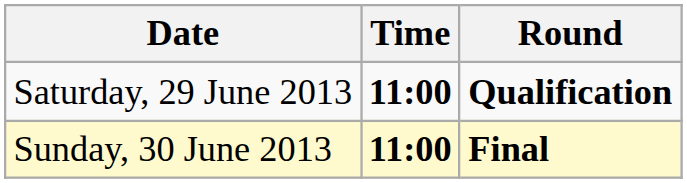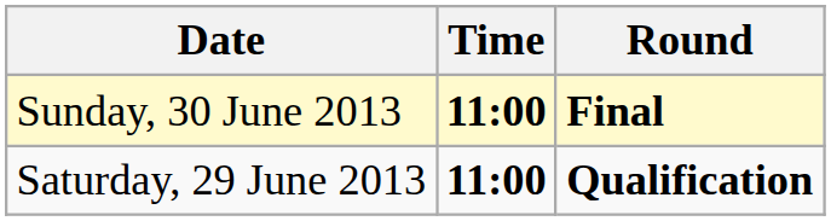 <table class="wikitable">
 <tr>
 <th>Date</th>
 <th>Time</th>
 <th>Round</th>
 </tr>
 <tr>
+<td style=background:lemonchiffon>Sunday, 30 June 2013</td>
+<td style=background:lemonchiffon><strong>11:00</strong></td>
+<td style=background:lemonchiffon><strong>Final</strong></td>
+</tr>
+<tr>
 <td>Saturday, 29 June 2013</td>
 <td><strong>11:00</strong></td>
 <td><strong>Qualification</strong></td>
 </tr>
-<tr>
-<td style=background:lemonchiffon>Sunday, 30 June 2013</td>
-<td style=background:lemonchiffon><strong>11:00</strong></td>
-<td style=background:lemonchiffon><strong>Final</strong></td>
-</tr>
 </table>
